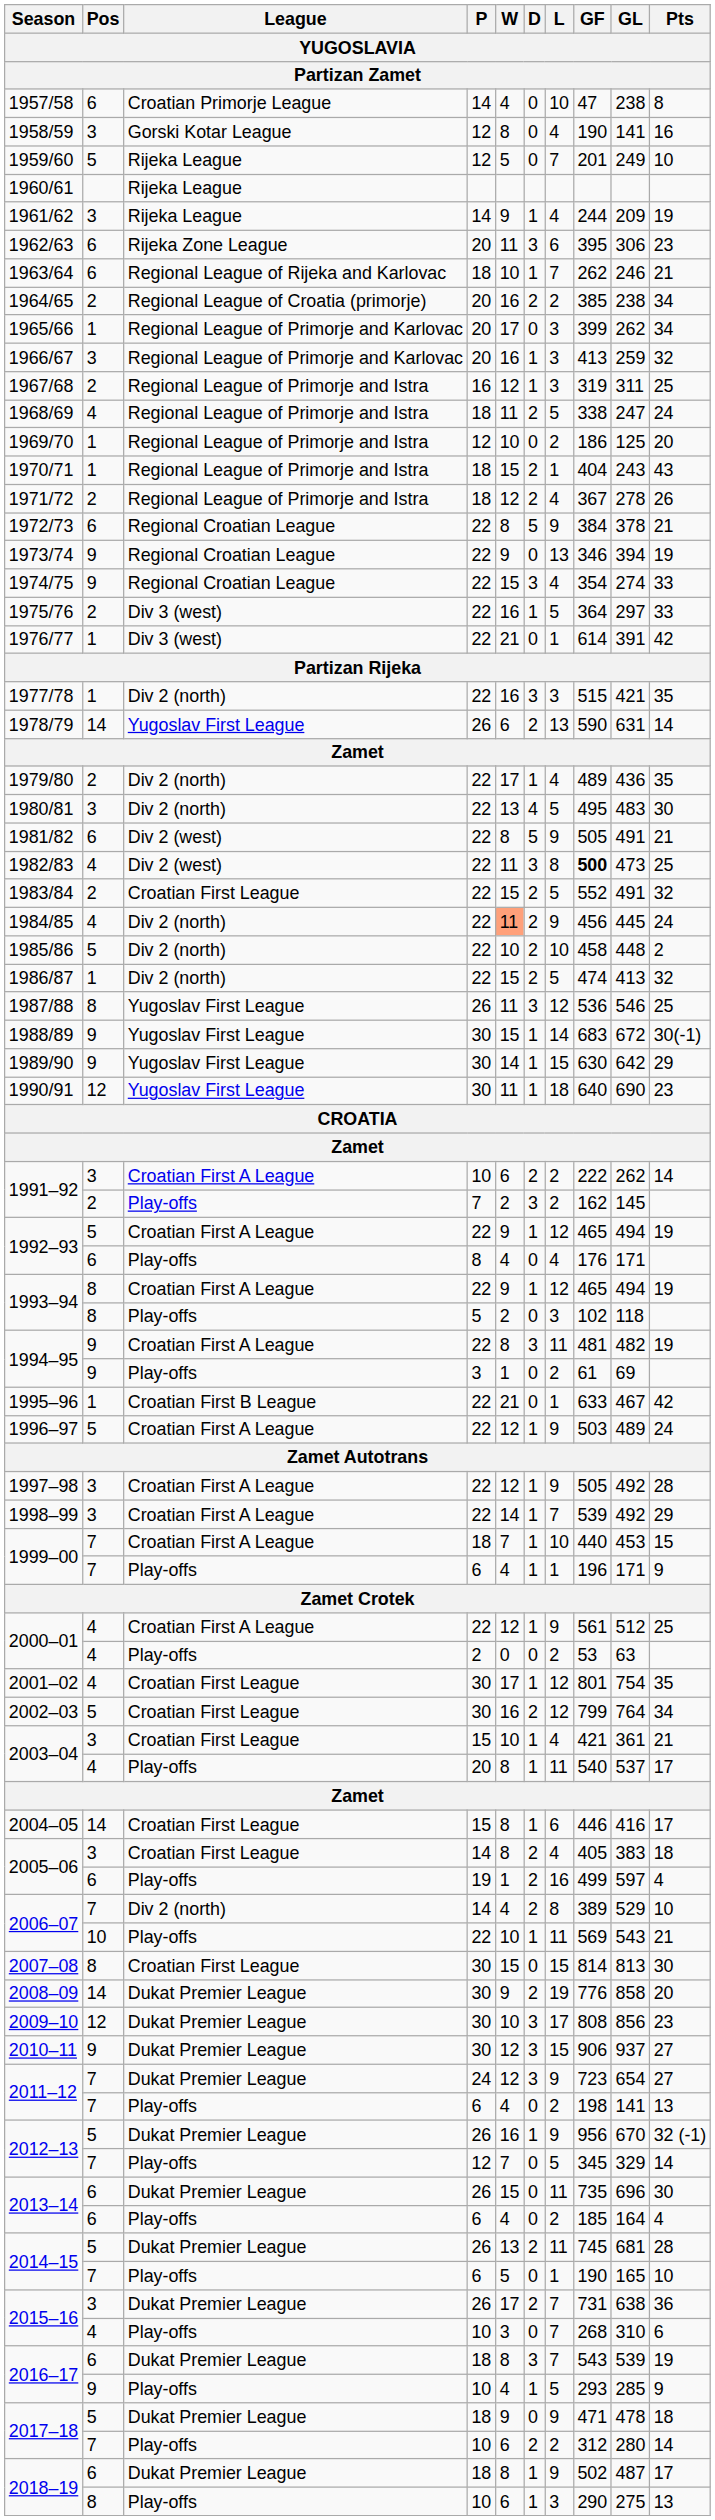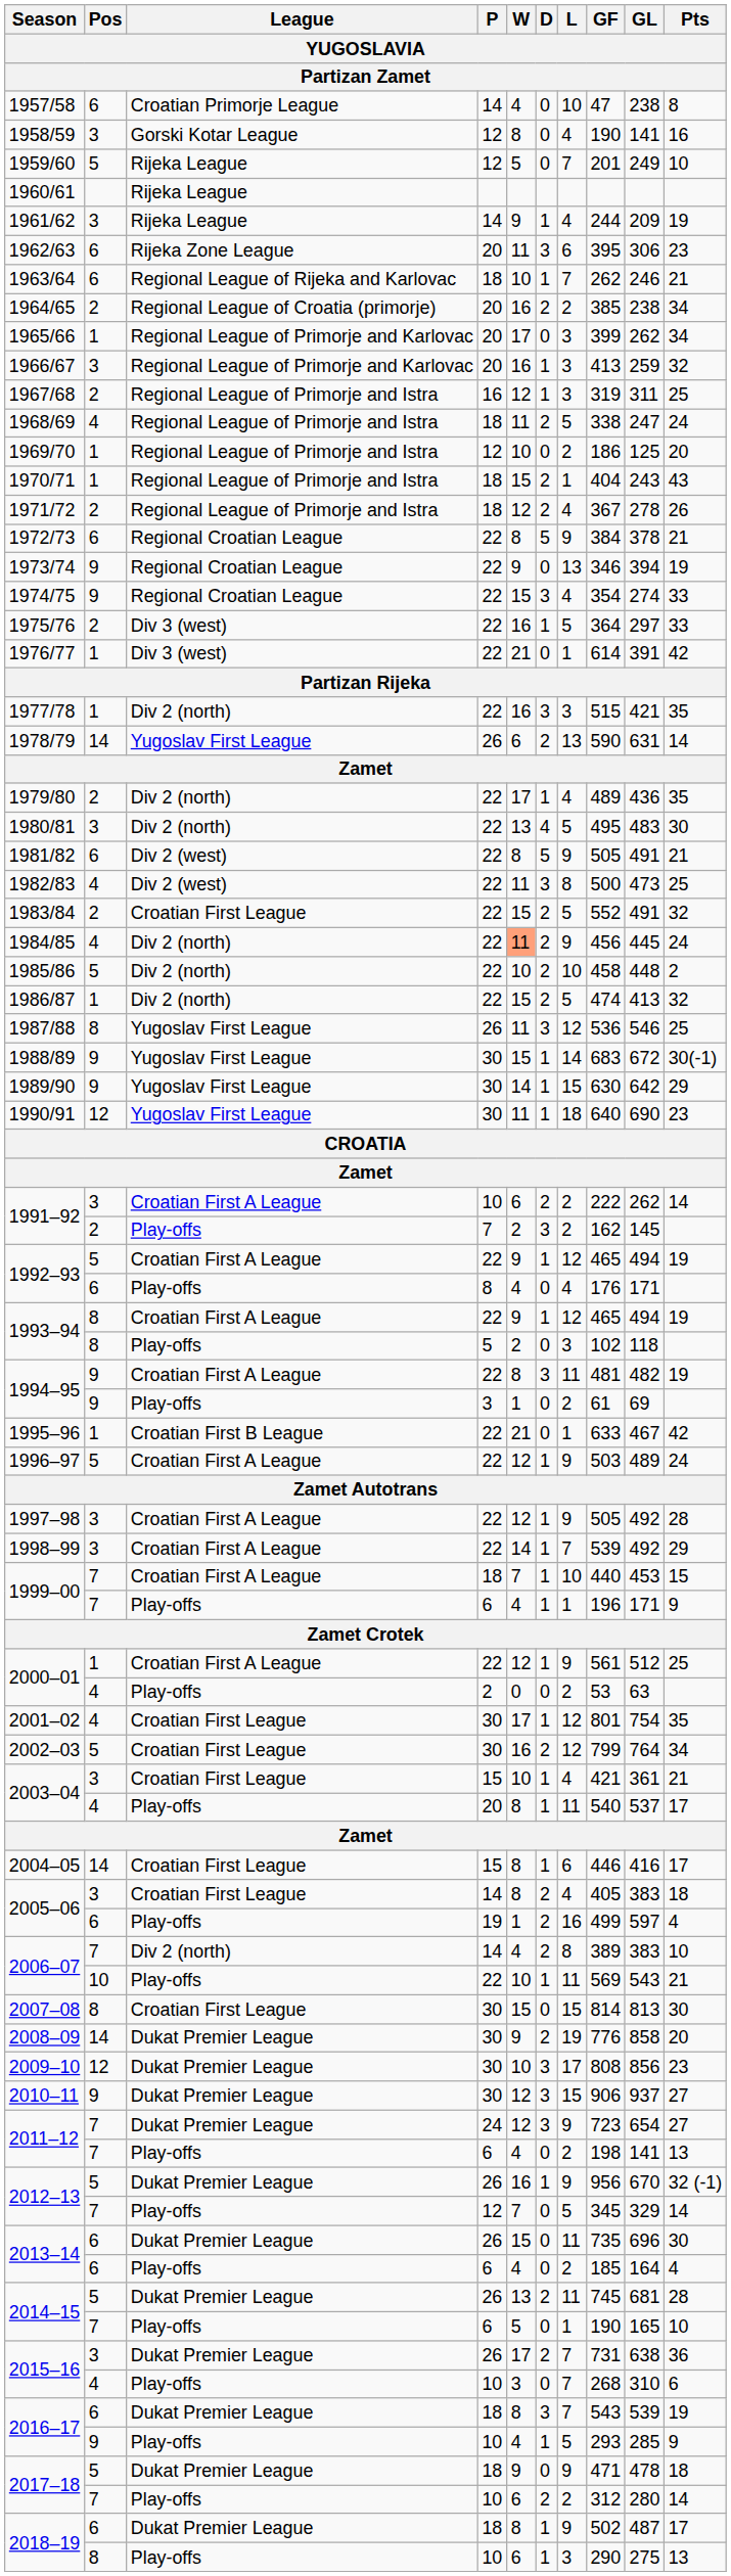 <table class="wikitable sortable" style="font-size: 90%">
 <tr>
 <th>Season</th>
 <th>Pos</th>
 <th>League</th>
 <th>P</th>
 <th>W</th>
 <th>D</th>
 <th>L</th>
 <th>GF</th>
 <th>GL</th>
 <th>Pts</th>
 </tr>
 <tr>
 <th colspan="22">YUGOSLAVIA</th>
 </tr>
 <tr>
 <th colspan="22">Partizan Zamet</th>
 </tr>
 <tr>
 <td>1957/58</td>
 <td>6</td>
 <td>Croatian Primorje League</td>
 <td>14</td>
 <td>4</td>
 <td>0</td>
 <td>10</td>
 <td>47</td>
 <td>238</td>
 <td>8</td>
 </tr>
 <tr>
 <td>1958/59</td>
 <td>3</td>
 <td>Gorski Kotar League</td>
 <td>12</td>
 <td>8</td>
 <td>0</td>
 <td>4</td>
 <td>190</td>
 <td>141</td>
 <td>16</td>
 </tr>
 <tr>
 <td>1959/60</td>
 <td>5</td>
 <td>Rijeka League</td>
 <td>12</td>
 <td>5</td>
 <td>0</td>
 <td>7</td>
 <td>201</td>
 <td>249</td>
 <td>10</td>
 </tr>
 <tr>
 <td>1960/61</td>
 <td></td>
 <td>Rijeka League</td>
 <td></td>
 <td></td>
 <td></td>
 <td></td>
 <td></td>
 <td></td>
 <td></td>
 </tr>
 <tr>
 <td>1961/62</td>
 <td>3</td>
 <td>Rijeka League</td>
 <td>14</td>
 <td>9</td>
 <td>1</td>
 <td>4</td>
 <td>244</td>
 <td>209</td>
 <td>19</td>
 </tr>
 <tr>
 <td>1962/63</td>
 <td>6</td>
 <td>Rijeka Zone League</td>
 <td>20</td>
 <td>11</td>
 <td>3</td>
 <td>6</td>
 <td>395</td>
 <td>306</td>
 <td>23</td>
 </tr>
 <tr>
 <td>1963/64</td>
 <td>6</td>
 <td>Regional League of Rijeka and Karlovac</td>
 <td>18</td>
 <td>10</td>
 <td>1</td>
 <td>7</td>
 <td>262</td>
 <td>246</td>
 <td>21</td>
 </tr>
 <tr>
 <td>1964/65</td>
 <td>2</td>
 <td>Regional League of Croatia (primorje)</td>
 <td>20</td>
 <td>16</td>
 <td>2</td>
 <td>2</td>
 <td>385</td>
 <td>238</td>
 <td>34</td>
 </tr>
 <tr>
 <td>1965/66</td>
 <td>1</td>
 <td>Regional League of Primorje and Karlovac</td>
 <td>20</td>
 <td>17</td>
 <td>0</td>
 <td>3</td>
 <td>399</td>
 <td>262</td>
 <td>34</td>
 </tr>
 <tr>
 <td>1966/67</td>
 <td>3</td>
 <td>Regional League of Primorje and Karlovac</td>
 <td>20</td>
 <td>16</td>
 <td>1</td>
 <td>3</td>
 <td>413</td>
 <td>259</td>
 <td>32</td>
 </tr>
 <tr>
 <td>1967/68</td>
 <td>2</td>
 <td>Regional League of Primorje and Istra</td>
 <td>16</td>
 <td>12</td>
 <td>1</td>
 <td>3</td>
 <td>319</td>
 <td>311</td>
 <td>25</td>
 </tr>
 <tr>
 <td>1968/69</td>
 <td>4</td>
 <td>Regional League of Primorje and Istra</td>
 <td>18</td>
 <td>11</td>
 <td>2</td>
 <td>5</td>
 <td>338</td>
 <td>247</td>
 <td>24</td>
 </tr>
 <tr>
 <td>1969/70</td>
 <td>1</td>
 <td>Regional League of Primorje and Istra</td>
 <td>12</td>
 <td>10</td>
 <td>0</td>
 <td>2</td>
 <td>186</td>
 <td>125</td>
 <td>20</td>
 </tr>
 <tr>
 <td>1970/71</td>
 <td>1</td>
 <td>Regional League of Primorje and Istra</td>
 <td>18</td>
 <td>15</td>
 <td>2</td>
 <td>1</td>
 <td>404</td>
 <td>243</td>
 <td>43</td>
 </tr>
 <tr>
 <td>1971/72</td>
 <td>2</td>
 <td>Regional League of Primorje and Istra</td>
 <td>18</td>
 <td>12</td>
 <td>2</td>
 <td>4</td>
 <td>367</td>
 <td>278</td>
 <td>26</td>
 </tr>
 <tr>
 <td>1972/73</td>
 <td>6</td>
 <td>Regional Croatian League</td>
 <td>22</td>
 <td>8</td>
 <td>5</td>
 <td>9</td>
 <td>384</td>
 <td>378</td>
 <td>21</td>
 </tr>
 <tr>
 <td>1973/74</td>
 <td>9</td>
 <td>Regional Croatian League</td>
 <td>22</td>
 <td>9</td>
 <td>0</td>
 <td>13</td>
 <td>346</td>
 <td>394</td>
 <td>19</td>
 </tr>
 <tr>
 <td>1974/75</td>
 <td>9</td>
 <td>Regional Croatian League</td>
 <td>22</td>
 <td>15</td>
 <td>3</td>
 <td>4</td>
 <td>354</td>
 <td>274</td>
 <td>33</td>
 </tr>
 <tr>
 <td>1975/76</td>
 <td>2</td>
 <td>Div 3 (west)</td>
 <td>22</td>
 <td>16</td>
 <td>1</td>
 <td>5</td>
 <td>364</td>
 <td>297</td>
 <td>33</td>
 </tr>
 <tr>
 <td>1976/77</td>
 <td>1</td>
 <td>Div 3 (west)</td>
 <td>22</td>
 <td>21</td>
 <td>0</td>
 <td>1</td>
 <td>614</td>
 <td>391</td>
 <td>42</td>
 </tr>
 <tr>
 <th colspan="22">Partizan Rijeka</th>
 </tr>
 <tr>
 <td>1977/78</td>
 <td>1</td>
 <td>Div 2 (north)</td>
 <td>22</td>
 <td>16</td>
 <td>3</td>
 <td>3</td>
 <td>515</td>
 <td>421</td>
 <td>35</td>
 </tr>
 <tr>
 <td>1978/79</td>
 <td>14</td>
 <td><a href='#'>Yugoslav First League</a></td>
 <td>26</td>
 <td>6</td>
 <td>2</td>
 <td>13</td>
 <td>590</td>
 <td>631</td>
 <td>14</td>
 </tr>
 <tr>
 <th colspan="11">Zamet</th>
 </tr>
 <tr>
 <td>1979/80</td>
 <td>2</td>
 <td>Div 2 (north)</td>
 <td>22</td>
 <td>17</td>
 <td>1</td>
 <td>4</td>
 <td>489</td>
 <td>436</td>
 <td>35</td>
 </tr>
 <tr>
 <td>1980/81</td>
 <td>3</td>
 <td>Div 2 (north)</td>
 <td>22</td>
 <td>13</td>
 <td>4</td>
 <td>5</td>
 <td>495</td>
 <td>483</td>
 <td>30</td>
 </tr>
 <tr>
 <td>1981/82</td>
 <td>6</td>
 <td>Div 2 (west)</td>
 <td>22</td>
 <td>8</td>
 <td>5</td>
 <td>9</td>
 <td>505</td>
 <td>491</td>
 <td>21</td>
 </tr>
 <tr>
 <td>1982/83</td>
 <td>4</td>
 <td>Div 2 (west)</td>
 <td>22</td>
 <td>11</td>
 <td>3</td>
 <td>8</td>
-<td><strong>500</strong></td>
+<td>500</td>
 <td>473</td>
 <td>25</td>
 </tr>
 <tr>
 <td>1983/84</td>
 <td>2</td>
 <td>Croatian First League</td>
 <td>22</td>
 <td>15</td>
 <td>2</td>
 <td>5</td>
 <td>552</td>
 <td>491</td>
 <td>32</td>
 </tr>
 <tr>
 <td>1984/85</td>
 <td>4</td>
 <td>Div 2 (north)</td>
 <td>22</td>
 <td style="background: lightsalmon;">11</td>
 <td>2</td>
 <td>9</td>
 <td>456</td>
 <td>445</td>
 <td>24</td>
 </tr>
 <tr>
 <td>1985/86</td>
 <td>5</td>
 <td>Div 2 (north)</td>
 <td>22</td>
 <td>10</td>
 <td>2</td>
 <td>10</td>
 <td>458</td>
 <td>448</td>
 <td>2</td>
 </tr>
 <tr>
 <td>1986/87</td>
 <td>1</td>
 <td>Div 2 (north)</td>
 <td>22</td>
 <td>15</td>
 <td>2</td>
 <td>5</td>
 <td>474</td>
 <td>413</td>
 <td>32</td>
 </tr>
 <tr>
 <td>1987/88</td>
 <td>8</td>
 <td>Yugoslav First League</td>
 <td>26</td>
 <td>11</td>
 <td>3</td>
 <td>12</td>
 <td>536</td>
 <td>546</td>
 <td>25</td>
 </tr>
 <tr>
 <td>1988/89</td>
 <td>9</td>
 <td>Yugoslav First League</td>
 <td>30</td>
 <td>15</td>
 <td>1</td>
 <td>14</td>
 <td>683</td>
 <td>672</td>
 <td>30(-1)</td>
 </tr>
 <tr>
 <td>1989/90</td>
 <td>9</td>
 <td>Yugoslav First League</td>
 <td>30</td>
 <td>14</td>
 <td>1</td>
 <td>15</td>
 <td>630</td>
 <td>642</td>
 <td>29</td>
 </tr>
 <tr>
 <td>1990/91</td>
 <td>12</td>
 <td><a href='#'>Yugoslav First League</a></td>
 <td>30</td>
 <td>11</td>
 <td>1</td>
 <td>18</td>
 <td>640</td>
 <td>690</td>
 <td>23</td>
 </tr>
 <tr>
 <th colspan="22">CROATIA</th>
 </tr>
 <tr>
 <th colspan="22">Zamet</th>
 </tr>
 <tr>
 <td rowspan=2>1991–92</td>
 <td>3</td>
 <td><a href='#'>Croatian First A League</a></td>
 <td>10</td>
 <td>6</td>
 <td>2</td>
 <td>2</td>
 <td>222</td>
 <td>262</td>
 <td>14</td>
 </tr>
 <tr>
 <td>2</td>
 <td><a href='#'>Play-offs</a></td>
 <td>7</td>
 <td>2</td>
 <td>3</td>
 <td>2</td>
 <td>162</td>
 <td>145</td>
 <td></td>
 </tr>
 <tr>
 <td rowspan=2>1992–93</td>
 <td>5</td>
 <td>Croatian First A League</td>
 <td>22</td>
 <td>9</td>
 <td>1</td>
 <td>12</td>
 <td>465</td>
 <td>494</td>
 <td>19</td>
 </tr>
 <tr>
 <td>6</td>
 <td>Play-offs</td>
 <td>8</td>
 <td>4</td>
 <td>0</td>
 <td>4</td>
 <td>176</td>
 <td>171</td>
 <td></td>
 </tr>
 <tr>
 <td rowspan=2>1993–94</td>
 <td>8</td>
 <td>Croatian First A League</td>
 <td>22</td>
 <td>9</td>
 <td>1</td>
 <td>12</td>
 <td>465</td>
 <td>494</td>
 <td>19</td>
 </tr>
 <tr>
 <td>8</td>
 <td>Play-offs</td>
 <td>5</td>
 <td>2</td>
 <td>0</td>
 <td>3</td>
 <td>102</td>
 <td>118</td>
 <td></td>
 </tr>
 <tr>
 <td rowspan=2>1994–95</td>
 <td>9</td>
 <td>Croatian First A League</td>
 <td>22</td>
 <td>8</td>
 <td>3</td>
 <td>11</td>
 <td>481</td>
 <td>482</td>
 <td>19</td>
 </tr>
 <tr>
 <td>9</td>
 <td>Play-offs</td>
 <td>3</td>
 <td>1</td>
 <td>0</td>
 <td>2</td>
 <td>61</td>
 <td>69</td>
 <td></td>
 </tr>
 <tr>
 <td>1995–96</td>
 <td>1</td>
 <td>Croatian First B League</td>
 <td>22</td>
 <td>21</td>
 <td>0</td>
 <td>1</td>
 <td>633</td>
 <td>467</td>
 <td>42</td>
 </tr>
 <tr>
 <td>1996–97</td>
 <td>5</td>
 <td>Croatian First A League</td>
 <td>22</td>
 <td>12</td>
 <td>1</td>
 <td>9</td>
 <td>503</td>
 <td>489</td>
 <td>24</td>
 </tr>
 <tr>
 <th colspan="10">Zamet Autotrans</th>
 </tr>
 <tr>
 <td>1997–98</td>
 <td>3</td>
 <td>Croatian First A League</td>
 <td>22</td>
 <td>12</td>
 <td>1</td>
 <td>9</td>
 <td>505</td>
 <td>492</td>
 <td>28</td>
 </tr>
 <tr>
 <td>1998–99</td>
 <td>3</td>
 <td>Croatian First A League</td>
 <td>22</td>
 <td>14</td>
 <td>1</td>
 <td>7</td>
 <td>539</td>
 <td>492</td>
 <td>29</td>
 </tr>
 <tr>
 <td rowspan=2>1999–00</td>
 <td>7</td>
 <td>Croatian First A League</td>
 <td>18</td>
 <td>7</td>
 <td>1</td>
 <td>10</td>
 <td>440</td>
 <td>453</td>
 <td>15</td>
 </tr>
 <tr>
 <td>7</td>
 <td>Play-offs</td>
 <td>6</td>
 <td>4</td>
 <td>1</td>
 <td>1</td>
 <td>196</td>
 <td>171</td>
 <td>9</td>
 </tr>
 <tr>
 <th colspan="10">Zamet Crotek</th>
 </tr>
 <tr>
 <td rowspan=2>2000–01</td>
-<td>4</td>
+<td>1</td>
 <td>Croatian First A League</td>
 <td>22</td>
 <td>12</td>
 <td>1</td>
 <td>9</td>
 <td>561</td>
 <td>512</td>
 <td>25</td>
 </tr>
 <tr>
 <td>4</td>
 <td>Play-offs</td>
 <td>2</td>
 <td>0</td>
 <td>0</td>
 <td>2</td>
 <td>53</td>
 <td>63</td>
 <td></td>
 </tr>
 <tr>
 <td>2001–02</td>
 <td>4</td>
 <td>Croatian First League</td>
 <td>30</td>
 <td>17</td>
 <td>1</td>
 <td>12</td>
 <td>801</td>
 <td>754</td>
 <td>35</td>
 </tr>
 <tr>
 <td>2002–03</td>
 <td>5</td>
 <td>Croatian First League</td>
 <td>30</td>
 <td>16</td>
 <td>2</td>
 <td>12</td>
 <td>799</td>
 <td>764</td>
 <td>34</td>
 </tr>
 <tr>
 <td rowspan=2>2003–04</td>
 <td>3</td>
 <td>Croatian First League</td>
 <td>15</td>
 <td>10</td>
 <td>1</td>
 <td>4</td>
 <td>421</td>
 <td>361</td>
 <td>21</td>
 </tr>
 <tr>
 <td>4</td>
 <td>Play-offs</td>
 <td>20</td>
 <td>8</td>
 <td>1</td>
 <td>11</td>
 <td>540</td>
 <td>537</td>
 <td>17</td>
 </tr>
 <tr>
 <th colspan="10">Zamet</th>
 </tr>
 <tr>
 <td>2004–05</td>
 <td>14</td>
 <td>Croatian First League</td>
 <td>15</td>
 <td>8</td>
 <td>1</td>
 <td>6</td>
 <td>446</td>
 <td>416</td>
 <td>17</td>
 </tr>
 <tr>
 <td rowspan=2>2005–06</td>
 <td>3</td>
 <td>Croatian First League</td>
 <td>14</td>
 <td>8</td>
 <td>2</td>
 <td>4</td>
 <td>405</td>
 <td>383</td>
 <td>18</td>
 </tr>
 <tr>
 <td>6</td>
 <td>Play-offs</td>
 <td>19</td>
 <td>1</td>
 <td>2</td>
 <td>16</td>
 <td>499</td>
 <td>597</td>
 <td>4</td>
 </tr>
 <tr>
 <td rowspan=2><a href='#'>2006–07</a></td>
 <td>7</td>
 <td>Div 2 (north)</td>
 <td>14</td>
 <td>4</td>
 <td>2</td>
 <td>8</td>
 <td>389</td>
-<td>529</td>
+<td>383</td>
 <td>10</td>
 </tr>
 <tr>
 <td>10</td>
 <td>Play-offs</td>
 <td>22</td>
 <td>10</td>
 <td>1</td>
 <td>11</td>
 <td>569</td>
 <td>543</td>
 <td>21</td>
 </tr>
 <tr>
 <td><a href='#'>2007–08</a></td>
 <td>8</td>
 <td>Croatian First League</td>
 <td>30</td>
 <td>15</td>
 <td>0</td>
 <td>15</td>
 <td>814</td>
 <td>813</td>
 <td>30</td>
 </tr>
 <tr>
 <td><a href='#'>2008–09</a></td>
 <td>14</td>
 <td>Dukat Premier League</td>
 <td>30</td>
 <td>9</td>
 <td>2</td>
 <td>19</td>
 <td>776</td>
 <td>858</td>
 <td>20</td>
 </tr>
 <tr>
 <td><a href='#'>2009–10</a></td>
 <td>12</td>
 <td>Dukat Premier League</td>
 <td>30</td>
 <td>10</td>
 <td>3</td>
 <td>17</td>
 <td>808</td>
 <td>856</td>
 <td>23</td>
 </tr>
 <tr>
 <td><a href='#'>2010–11</a></td>
 <td>9</td>
 <td>Dukat Premier League</td>
 <td>30</td>
 <td>12</td>
 <td>3</td>
 <td>15</td>
 <td>906</td>
 <td>937</td>
 <td>27</td>
 </tr>
 <tr>
 <td rowspan=2><a href='#'>2011–12</a></td>
 <td>7</td>
 <td>Dukat Premier League</td>
 <td>24</td>
 <td>12</td>
 <td>3</td>
 <td>9</td>
 <td>723</td>
 <td>654</td>
 <td>27</td>
 </tr>
 <tr>
 <td>7</td>
 <td>Play-offs</td>
 <td>6</td>
 <td>4</td>
 <td>0</td>
 <td>2</td>
 <td>198</td>
 <td>141</td>
 <td>13</td>
 </tr>
 <tr>
 <td rowspan=2><a href='#'>2012–13</a></td>
 <td>5</td>
 <td>Dukat Premier League</td>
 <td>26</td>
 <td>16</td>
 <td>1</td>
 <td>9</td>
 <td>956</td>
 <td>670</td>
 <td>32 (-1)</td>
 </tr>
 <tr>
 <td>7</td>
 <td>Play-offs</td>
 <td>12</td>
 <td>7</td>
 <td>0</td>
 <td>5</td>
 <td>345</td>
 <td>329</td>
 <td>14</td>
 </tr>
 <tr>
 <td rowspan=2><a href='#'>2013–14</a></td>
 <td>6</td>
 <td>Dukat Premier League</td>
 <td>26</td>
 <td>15</td>
 <td>0</td>
 <td>11</td>
 <td>735</td>
 <td>696</td>
 <td>30</td>
 </tr>
 <tr>
 <td>6</td>
 <td>Play-offs</td>
 <td>6</td>
 <td>4</td>
 <td>0</td>
 <td>2</td>
 <td>185</td>
 <td>164</td>
 <td>4</td>
 </tr>
 <tr>
 <td rowspan=2><a href='#'>2014–15</a></td>
 <td>5</td>
 <td>Dukat Premier League</td>
 <td>26</td>
 <td>13</td>
 <td>2</td>
 <td>11</td>
 <td>745</td>
 <td>681</td>
 <td>28</td>
 </tr>
 <tr>
 <td>7</td>
 <td>Play-offs</td>
 <td>6</td>
 <td>5</td>
 <td>0</td>
 <td>1</td>
 <td>190</td>
 <td>165</td>
 <td>10</td>
 </tr>
 <tr>
 <td rowspan=2><a href='#'>2015–16</a></td>
 <td>3</td>
 <td>Dukat Premier League</td>
 <td>26</td>
 <td>17</td>
 <td>2</td>
 <td>7</td>
 <td>731</td>
 <td>638</td>
 <td>36</td>
 </tr>
 <tr>
 <td>4</td>
 <td>Play-offs</td>
 <td>10</td>
 <td>3</td>
 <td>0</td>
 <td>7</td>
 <td>268</td>
 <td>310</td>
 <td>6</td>
 </tr>
 <tr>
 <td rowspan=2><a href='#'>2016–17</a></td>
 <td>6</td>
 <td>Dukat Premier League</td>
 <td>18</td>
 <td>8</td>
 <td>3</td>
 <td>7</td>
 <td>543</td>
 <td>539</td>
 <td>19</td>
 </tr>
 <tr>
 <td>9</td>
 <td>Play-offs</td>
 <td>10</td>
 <td>4</td>
 <td>1</td>
 <td>5</td>
 <td>293</td>
 <td>285</td>
 <td>9</td>
 </tr>
 <tr>
 <td rowspan=2><a href='#'>2017–18</a></td>
 <td>5</td>
 <td>Dukat Premier League</td>
 <td>18</td>
 <td>9</td>
 <td>0</td>
 <td>9</td>
 <td>471</td>
 <td>478</td>
 <td>18</td>
 </tr>
 <tr>
 <td>7</td>
 <td>Play-offs</td>
 <td>10</td>
 <td>6</td>
 <td>2</td>
 <td>2</td>
 <td>312</td>
 <td>280</td>
 <td>14</td>
 </tr>
 <tr>
 <td rowspan=2><a href='#'>2018–19</a></td>
 <td>6</td>
 <td>Dukat Premier League</td>
 <td>18</td>
 <td>8</td>
 <td>1</td>
 <td>9</td>
 <td>502</td>
 <td>487</td>
 <td>17</td>
 </tr>
 <tr>
 <td>8</td>
 <td>Play-offs</td>
 <td>10</td>
 <td>6</td>
 <td>1</td>
 <td>3</td>
 <td>290</td>
 <td>275</td>
 <td>13</td>
 </tr>
 <tr>
 </tr>
 </table>
